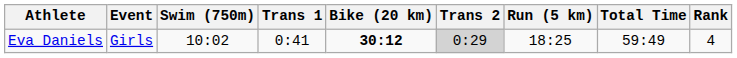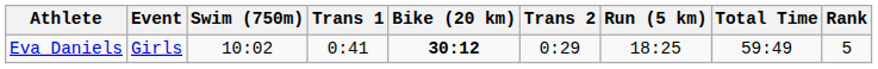 <table class="wikitable" style="font-size:90%;">
 <tr>
 <th>Athlete</th>
 <th>Event</th>
 <th>Swim (750m)</th>
 <th>Trans 1</th>
 <th>Bike (20 km)</th>
 <th>Trans 2</th>
 <th>Run (5 km)</th>
 <th>Total Time</th>
 <th>Rank</th>
 </tr>
 <tr align=center>
 <td align=left><a href='#'>Eva Daniels</a></td>
 <td align=left><a href='#'>Girls</a></td>
 <td>10:02</td>
 <td>0:41</td>
 <td><strong>30:12</strong></td>
-<td style="background: lightgrey;">0:29</td>
+<td>0:29</td>
 <td>18:25</td>
 <td>59:49</td>
-<td>4</td>
+<td>5</td>
 </tr>
 </table>
